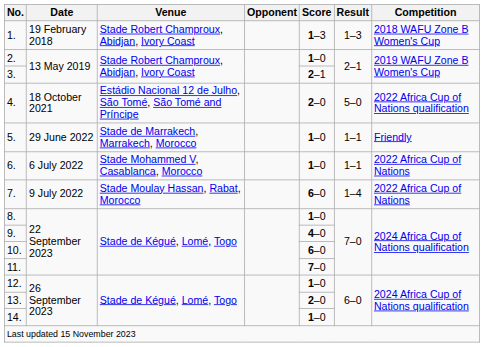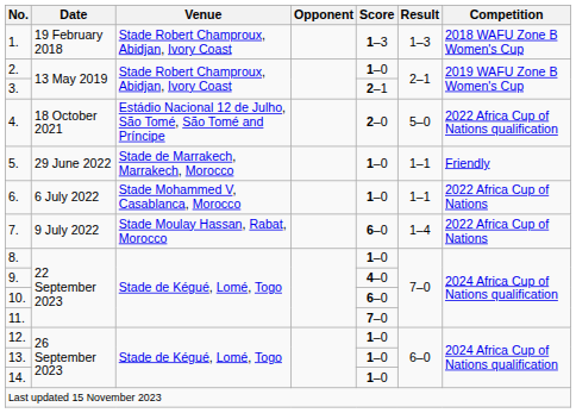 <table class="wikitable" style="font-size:85%;">
 <tr>
 <th>No.</th>
 <th>Date</th>
 <th>Venue</th>
 <th>Opponent</th>
 <th>Score</th>
 <th>Result</th>
 <th>Competition</th>
 </tr>
 <tr>
 <td>1.</td>
 <td>19 February 2018</td>
 <td><a href='#'>Stade Robert Champroux</a>, <a href='#'>Abidjan</a>, <a href='#'>Ivory Coast</a></td>
 <td></td>
 <td style="text-align:center;"><strong>1</strong>–3</td>
 <td style="text-align:center;">1–3</td>
 <td><a href='#'>2018 WAFU Zone B Women's Cup</a></td>
 </tr>
 <tr>
 <td>2.</td>
 <td rowspan=2>13 May 2019</td>
 <td rowspan=2><a href='#'>Stade Robert Champroux</a>, <a href='#'>Abidjan</a>, <a href='#'>Ivory Coast</a></td>
 <td rowspan=2></td>
 <td style="text-align:center;"><strong>1</strong>–0</td>
 <td style="text-align:center;" rowspan=2>2–1</td>
 <td rowspan=2><a href='#'>2019 WAFU Zone B Women's Cup</a></td>
 </tr>
 <tr>
 <td>3.</td>
 <td style="text-align:center;"><strong>2</strong>–1</td>
 </tr>
 <tr>
 <td>4.</td>
 <td>18 October 2021</td>
 <td><a href='#'>Estádio Nacional 12 de Julho</a>, <a href='#'>São Tomé</a>, <a href='#'>São Tomé and Príncipe</a></td>
 <td></td>
 <td style="text-align:center;"><strong>2</strong>–0</td>
 <td style="text-align:center;">5–0</td>
 <td><a href='#'>2022 Africa Cup of Nations qualification</a></td>
 </tr>
 <tr>
 <td>5.</td>
 <td>29 June 2022</td>
 <td><a href='#'>Stade de Marrakech</a>, <a href='#'>Marrakech</a>, <a href='#'>Morocco</a></td>
 <td></td>
 <td style="text-align:center;"><strong>1</strong>–0</td>
 <td style="text-align:center;">1–1</td>
 <td><a href='#'>Friendly</a></td>
 </tr>
 <tr>
 <td>6.</td>
 <td>6 July 2022</td>
 <td><a href='#'>Stade Mohammed V</a>, <a href='#'>Casablanca</a>, <a href='#'>Morocco</a></td>
 <td></td>
 <td style="text-align:center;"><strong>1</strong>–0</td>
 <td style="text-align:center;">1–1</td>
 <td><a href='#'>2022 Africa Cup of Nations</a></td>
 </tr>
 <tr>
 <td>7.</td>
 <td>9 July 2022</td>
 <td><a href='#'>Stade Moulay Hassan</a>, <a href='#'>Rabat</a>, <a href='#'>Morocco</a></td>
 <td></td>
 <td style="text-align:center;"><strong>6</strong>–0</td>
 <td style="text-align:center;">1–4</td>
 <td><a href='#'>2022 Africa Cup of Nations</a></td>
 </tr>
 <tr>
 <td>8.</td>
 <td rowspan=4>22 September 2023</td>
 <td rowspan=4><a href='#'>Stade de Kégué</a>, <a href='#'>Lomé</a>, <a href='#'>Togo</a></td>
 <td rowspan=4></td>
 <td style="text-align:center;"><strong>1</strong>–0</td>
 <td style="text-align:center;" rowspan=4>7–0</td>
 <td rowspan=4><a href='#'>2024 Africa Cup of Nations qualification</a></td>
 </tr>
 <tr>
 <td>9.</td>
 <td style="text-align:center;"><strong>4</strong>–0</td>
 </tr>
 <tr>
 <td>10.</td>
 <td style="text-align:center;"><strong>6</strong>–0</td>
 </tr>
 <tr>
 <td>11.</td>
 <td style="text-align:center;"><strong>7</strong>–0</td>
 </tr>
 <tr>
 <td>12.</td>
 <td rowspan=3>26 September 2023</td>
 <td rowspan=3><a href='#'>Stade de Kégué</a>, <a href='#'>Lomé</a>, <a href='#'>Togo</a></td>
 <td rowspan=3></td>
 <td style="text-align:center;"><strong>1</strong>–0</td>
 <td style="text-align:center;" rowspan=3>6–0</td>
 <td rowspan=3><a href='#'>2024 Africa Cup of Nations qualification</a></td>
 </tr>
 <tr>
 <td>13.</td>
-<td style="text-align:center;"><strong>2</strong>–0</td>
+<td style="text-align:center;"><strong>1</strong>–0</td>
 </tr>
 <tr>
 <td>14.</td>
 <td style="text-align:center;"><strong>1</strong>–0</td>
 </tr>
 <tr>
 <td colspan="7"><small>Last updated 15 November 2023</small></td>
 </tr>
 </table>
